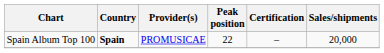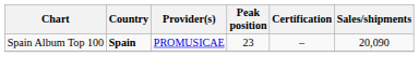 <table class="wikitable sortable">
 <tr>
 <th align="left">Chart</th>
 <th align="left">Country</th>
 <th align="left">Provider(s)</th>
 <th align="left">Peak<br>position</th>
 <th align="left">Certification</th>
 <th align="left">Sales/shipments</th>
 </tr>
 <tr>
 <td>Spain Album Top 100</td>
 <td><strong>Spain</strong></td>
 <td><a href='#'>PROMUSICAE</a></td>
-<td align="center">22</td>
+<td align="center">23</td>
 <td align="center">–</td>
-<td align="center">20,000</td>
+<td align="center">20,090</td>
 </tr>
 <tr>
 </tr>
 </table>
